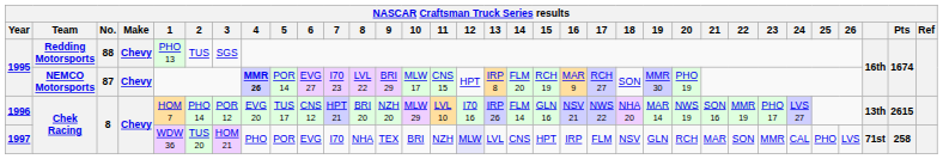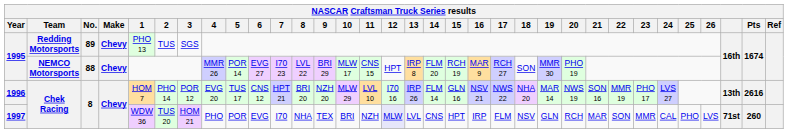 <table class="wikitable" style="text-align:center; font-size:75%">
 <tr>
 <th colspan=45><a href='#'>NASCAR</a> <a href='#'>Craftsman Truck Series</a> results</th>
 </tr>
 <tr>
 <th>Year</th>
 <th>Team</th>
 <th>No.</th>
 <th>Make</th>
 <th>1</th>
 <th>2</th>
 <th>3</th>
 <th>4</th>
 <th>5</th>
 <th>6</th>
 <th>7</th>
 <th>8</th>
 <th>9</th>
 <th>10</th>
 <th>11</th>
 <th>12</th>
 <th>13</th>
 <th>14</th>
 <th>15</th>
 <th>16</th>
 <th>17</th>
 <th>18</th>
 <th>19</th>
 <th>20</th>
 <th>21</th>
 <th>22</th>
 <th>23</th>
 <th>24</th>
 <th>25</th>
 <th>26</th>
 <th></th>
 <th>Pts</th>
 <th>Ref</th>
 </tr>
 <tr>
 <th rowspan=2><a href='#'>1995</a></th>
 <th><a href='#'>Redding Motorsports</a></th>
-<th>88</th>
+<th>89</th>
 <th><a href='#'>Chevy</a></th>
 <td style="background:#DFFFDF;"><a href='#'>PHO</a><br><small>13</small></td>
 <td><a href='#'>TUS</a></td>
 <td><a href='#'>SGS</a></td>
 <td colspan=23></td>
 <th rowspan=2>16th</th>
 <th rowspan=2>1674</th>
 <th rowspan=2></th>
 </tr>
 <tr>
 <th><a href='#'>NEMCO Motorsports</a></th>
-<th>87</th>
+<th>88</th>
 <th><a href='#'>Chevy</a></th>
 <td colspan=3></td>
-<td style="background:#CFCFFF;"><strong><a href='#'>MMR</a><br><small>26</small></strong></td>
+<td style="background:#CFCFFF;"><a href='#'>MMR</a><br><small>26</small></td>
 <td style="background:#DFFFDF;"><a href='#'>POR</a><br><small>14</small></td>
 <td style="background:#EFCFFF;"><a href='#'>EVG</a><br><small>27</small></td>
 <td style="background:#EFCFFF;"><a href='#'>I70</a><br><small>23</small></td>
 <td style="background:#EFCFFF;"><a href='#'>LVL</a><br><small>22</small></td>
 <td style="background:#EFCFFF;"><a href='#'>BRI</a><br><small>29</small></td>
 <td style="background:#DFFFDF;"><a href='#'>MLW</a><br><small>17</small></td>
 <td style="background:#DFFFDF;"><a href='#'>CNS</a><br><small>15</small></td>
 <td><a href='#'>HPT</a></td>
 <td style="background:#FFDF9F;"><a href='#'>IRP</a><br><small>8</small></td>
 <td style="background:#DFFFDF;"><a href='#'>FLM</a><br><small>20</small></td>
 <td style="background:#DFFFDF;"><a href='#'>RCH</a><br><small>19</small></td>
 <td style="background:#FFDF9F;"><a href='#'>MAR</a><br><small>9</small></td>
 <td style="background:#CFCFFF;"><a href='#'>RCH</a><br><small>27</small></td>
 <td><a href='#'>SON</a></td>
 <td style="background:#CFCFFF;"><a href='#'>MMR</a><br><small>30</small></td>
 <td style="background:#DFFFDF;"><a href='#'>PHO</a><br><small>19</small></td>
 <td colspan=6></td>
 </tr>
 <tr>
 <th><a href='#'>1996</a></th>
 <th rowspan=2><a href='#'>Chek Racing</a></th>
 <th rowspan=2>8</th>
 <th rowspan=2><a href='#'>Chevy</a></th>
 <td style="background:#FFDF9F;"><a href='#'>HOM</a><br><small>7</small></td>
 <td style="background:#DFFFDF;"><a href='#'>PHO</a><br><small>14</small></td>
 <td style="background:#DFFFDF;"><a href='#'>POR</a><br><small>12</small></td>
 <td style="background:#DFFFDF;"><a href='#'>EVG</a><br><small>20</small></td>
 <td style="background:#DFFFDF;"><a href='#'>TUS</a><br><small>17</small></td>
 <td style="background:#DFFFDF;"><a href='#'>CNS</a><br><small>12</small></td>
 <td style="background:#CFCFFF;"><a href='#'>HPT</a><br><small>21</small></td>
 <td style="background:#DFFFDF;"><a href='#'>BRI</a><br><small>20</small></td>
 <td style="background:#DFFFDF;"><a href='#'>NZH</a><br><small>20</small></td>
 <td style="background:#EFCFFF;"><a href='#'>MLW</a><br><small>29</small></td>
 <td style="background:#FFDF9F;"><a href='#'>LVL</a><br><small>10</small></td>
 <td style="background:#DFFFDF;"><a href='#'>I70</a><br><small>16</small></td>
 <td style="background:#CFCFFF;"><a href='#'>IRP</a><br><small>26</small></td>
 <td style="background:#DFFFDF;"><a href='#'>FLM</a><br><small>14</small></td>
 <td style="background:#DFFFDF;"><a href='#'>GLN</a><br><small>16</small></td>
 <td style="background:#CFCFFF;"><a href='#'>NSV</a><br><small>21</small></td>
 <td style="background:#CFCFFF;"><a href='#'>NWS</a><br><small>22</small></td>
 <td style="background:#EFCFFF;"><a href='#'>NHA</a><br><small>20</small></td>
 <td style="background:#DFFFDF;"><a href='#'>MAR</a><br><small>14</small></td>
 <td style="background:#DFFFDF;"><a href='#'>NWS</a><br><small>19</small></td>
 <td style="background:#DFFFDF;"><a href='#'>SON</a><br><small>16</small></td>
 <td style="background:#DFFFDF;"><a href='#'>MMR</a><br><small>19</small></td>
 <td style="background:#DFFFDF;"><a href='#'>PHO</a><br><small>17</small></td>
 <td style="background:#CFCFFF;"><a href='#'>LVS</a><br><small>27</small></td>
 <td colspan=2></td>
 <th>13th</th>
-<th>2615</th>
+<th>2616</th>
 <th></th>
 </tr>
 <tr>
 <th><a href='#'>1997</a></th>
 <td style="background:#EFCFFF;"><a href='#'>WDW</a><br><small>36</small></td>
 <td style="background:#DFFFDF;"><a href='#'>TUS</a><br><small>20</small></td>
 <td style="background:#EFCFFF;"><a href='#'>HOM</a><br><small>21</small></td>
 <td><a href='#'>PHO</a></td>
 <td><a href='#'>POR</a></td>
 <td><a href='#'>EVG</a></td>
 <td><a href='#'>I70</a></td>
 <td><a href='#'>NHA</a></td>
 <td><a href='#'>TEX</a></td>
 <td><a href='#'>BRI</a></td>
 <td><a href='#'>NZH</a></td>
 <td style="background: lavender;"><a href='#'>MLW</a></td>
 <td><a href='#'>LVL</a></td>
 <td><a href='#'>CNS</a></td>
 <td><a href='#'>HPT</a></td>
 <td><a href='#'>IRP</a></td>
 <td><a href='#'>FLM</a></td>
 <td><a href='#'>NSV</a></td>
 <td><a href='#'>GLN</a></td>
 <td><a href='#'>RCH</a></td>
 <td><a href='#'>MAR</a></td>
 <td><a href='#'>SON</a></td>
 <td><a href='#'>MMR</a></td>
 <td><a href='#'>CAL</a></td>
 <td><a href='#'>PHO</a></td>
 <td><a href='#'>LVS</a></td>
 <th>71st</th>
-<th>258</th>
+<th>260</th>
 <th></th>
 </tr>
 </table>
